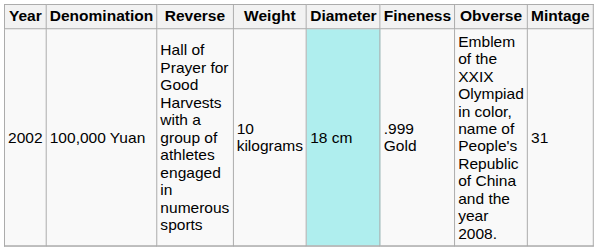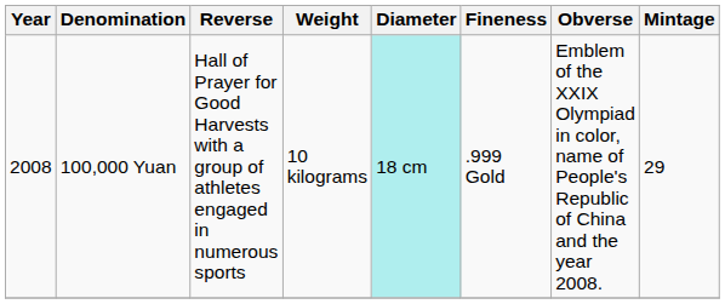 <table class="wikitable">
 <tr>
 <th>Year</th>
 <th>Denomination</th>
 <th>Reverse</th>
 <th>Weight</th>
 <th>Diameter</th>
 <th>Fineness</th>
 <th>Obverse</th>
 <th>Mintage</th>
 </tr>
 <tr>
-<td>2002</td>
+<td>2008</td>
 <td>100,000 Yuan</td>
 <td>Hall of Prayer for Good Harvests with a group of athletes engaged in numerous sports </td>
 <td>10 kilograms</td>
 <td style="background: paleturquoise;">18 cm</td>
 <td>.999 Gold</td>
 <td>Emblem of the XXIX Olympiad in color, name of People's Republic of China and the year 2008.</td>
-<td>31</td>
+<td>29</td>
 </tr>
 <tr>
 </tr>
 </table>
